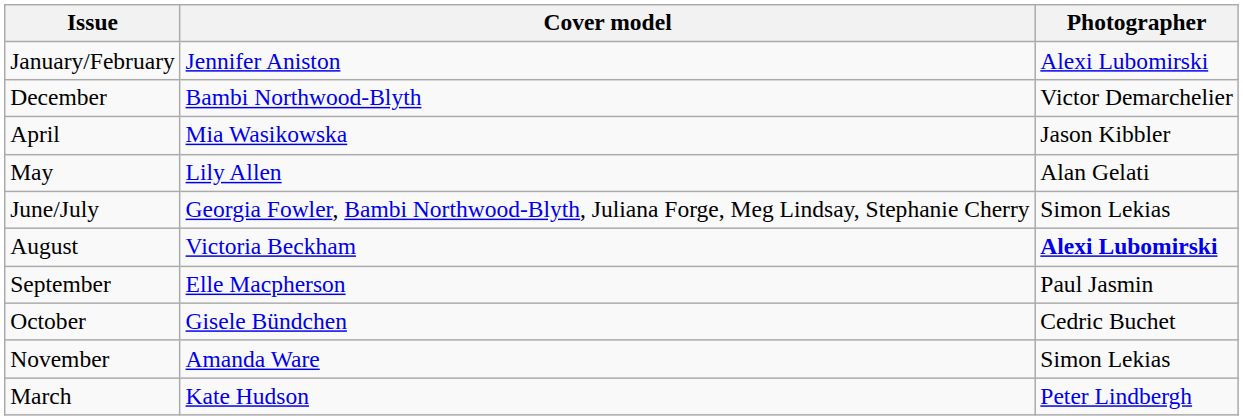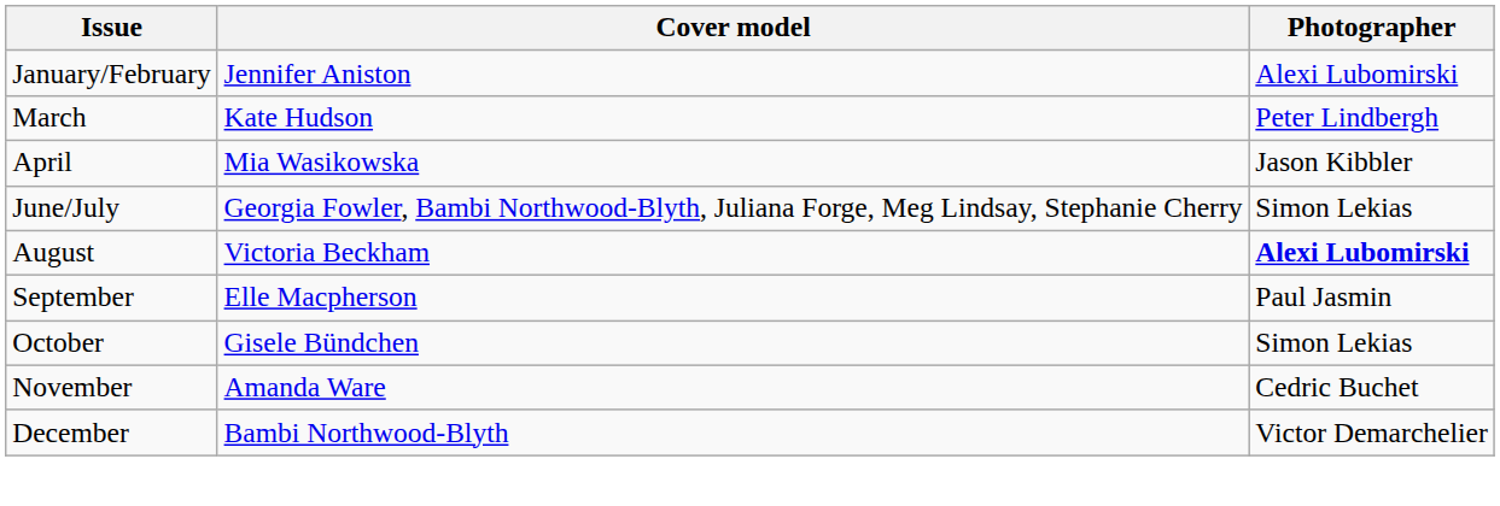 <table class="sortable wikitable">
 <tr>
 <th>Issue</th>
 <th>Cover model</th>
 <th>Photographer</th>
 </tr>
 <tr>
 <td>January/February</td>
 <td><a href='#'>Jennifer Aniston</a></td>
 <td><a href='#'>Alexi Lubomirski</a></td>
 </tr>
 <tr>
-<td>December</td>
-<td><a href='#'>Bambi Northwood-Blyth</a></td>
-<td>Victor Demarchelier</td>
+<td>March</td>
+<td><a href='#'>Kate Hudson</a></td>
+<td><a href='#'>Peter Lindbergh</a></td>
 </tr>
 <tr>
 <td>April</td>
 <td><a href='#'>Mia Wasikowska</a></td>
 <td>Jason Kibbler</td>
-</tr>
-<tr>
-<td>May</td>
-<td><a href='#'>Lily Allen</a></td>
-<td>Alan Gelati</td>
 </tr>
 <tr>
 <td>June/July</td>
 <td><a href='#'>Georgia Fowler</a>, <a href='#'>Bambi Northwood-Blyth</a>, Juliana Forge, Meg Lindsay, Stephanie Cherry</td>
 <td>Simon Lekias</td>
 </tr>
 <tr>
 <td>August</td>
 <td><a href='#'>Victoria Beckham</a></td>
 <td><strong><a href='#'>Alexi Lubomirski</a></strong></td>
 </tr>
 <tr>
 <td>September</td>
 <td><a href='#'>Elle Macpherson</a></td>
 <td>Paul Jasmin</td>
 </tr>
 <tr>
 <td>October</td>
 <td><a href='#'>Gisele Bündchen</a></td>
-<td>Cedric Buchet</td>
+<td>Simon Lekias</td>
 </tr>
 <tr>
 <td>November</td>
 <td><a href='#'>Amanda Ware</a></td>
-<td>Simon Lekias</td>
+<td>Cedric Buchet</td>
 </tr>
 <tr>
-<td>March</td>
-<td><a href='#'>Kate Hudson</a></td>
-<td><a href='#'>Peter Lindbergh</a></td>
+<td>December</td>
+<td><a href='#'>Bambi Northwood-Blyth</a></td>
+<td>Victor Demarchelier</td>
 </tr>
 </table>
